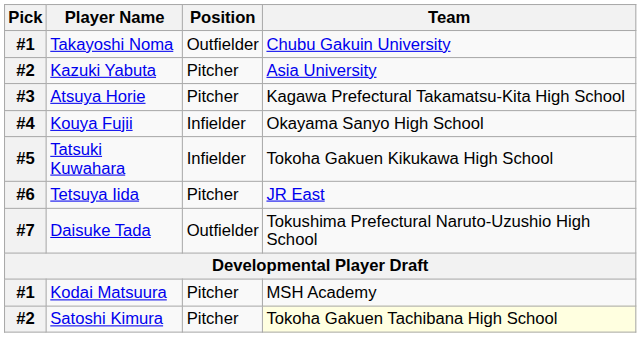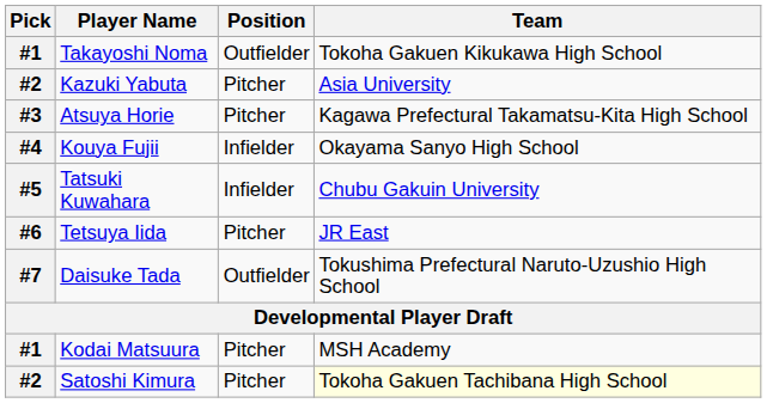 <table class="wikitable">
 <tr>
 <th>Pick</th>
 <th>Player Name</th>
 <th>Position</th>
 <th>Team</th>
 </tr>
 <tr>
 <th>#1</th>
 <td><a href='#'>Takayoshi Noma</a></td>
 <td>Outfielder</td>
-<td><a href='#'>Chubu Gakuin University</a></td>
+<td>Tokoha Gakuen Kikukawa High School</td>
 </tr>
 <tr>
 <th>#2</th>
 <td><a href='#'>Kazuki Yabuta</a></td>
 <td>Pitcher</td>
 <td><a href='#'>Asia University</a></td>
 </tr>
 <tr>
 <th>#3</th>
 <td><a href='#'>Atsuya Horie</a></td>
 <td>Pitcher</td>
 <td>Kagawa Prefectural Takamatsu-Kita High School</td>
 </tr>
 <tr>
 <th>#4</th>
 <td><a href='#'>Kouya Fujii</a></td>
 <td>Infielder</td>
 <td>Okayama Sanyo High School</td>
 </tr>
 <tr>
 <th>#5</th>
 <td><a href='#'>Tatsuki Kuwahara</a></td>
 <td>Infielder</td>
-<td>Tokoha Gakuen Kikukawa High School</td>
+<td><a href='#'>Chubu Gakuin University</a></td>
 </tr>
 <tr>
 <th>#6</th>
 <td><a href='#'>Tetsuya Iida</a></td>
 <td>Pitcher</td>
 <td><a href='#'>JR East</a></td>
 </tr>
 <tr>
 <th>#7</th>
 <td><a href='#'>Daisuke Tada</a></td>
 <td>Outfielder</td>
 <td>Tokushima Prefectural Naruto-Uzushio High School</td>
 </tr>
 <tr>
 <th colspan="5">Developmental Player Draft</th>
 </tr>
 <tr>
 <th>#1</th>
 <td><a href='#'>Kodai Matsuura</a></td>
 <td>Pitcher</td>
 <td>MSH Academy</td>
 </tr>
 <tr>
 <th>#2</th>
 <td><a href='#'>Satoshi Kimura</a></td>
 <td>Pitcher</td>
 <td style="background: lightyellow;">Tokoha Gakuen Tachibana High School</td>
 </tr>
 </table>
